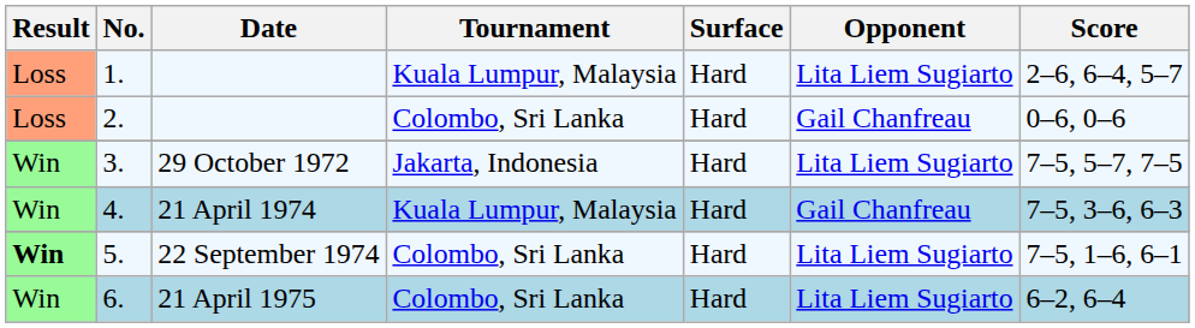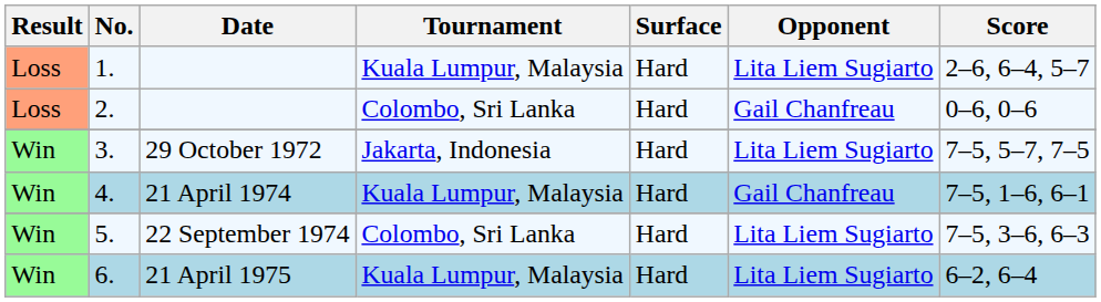 <table class="wikitable">
 <tr>
 <th>Result</th>
 <th>No.</th>
 <th>Date</th>
 <th>Tournament</th>
 <th>Surface</th>
 <th>Opponent</th>
 <th>Score</th>
 </tr>
 <tr style="background:#f0f8ff;">
 <td style="background:#ffa07a;">Loss</td>
 <td>1.</td>
 <td></td>
 <td><a href='#'>Kuala Lumpur</a>, Malaysia</td>
 <td>Hard</td>
 <td> <a href='#'>Lita Liem Sugiarto</a></td>
 <td>2–6, 6–4, 5–7</td>
 </tr>
 <tr style="background:#f0f8ff;">
 <td style="background:#ffa07a;">Loss</td>
 <td>2.</td>
 <td></td>
 <td><a href='#'>Colombo</a>, Sri Lanka</td>
 <td>Hard</td>
 <td> <a href='#'>Gail Chanfreau</a></td>
 <td>0–6, 0–6</td>
 </tr>
 <tr>
 </tr>
 <tr style="background:#f0f8ff;">
 <td style="background:#98fb98;">Win</td>
 <td>3.</td>
 <td>29 October 1972</td>
 <td><a href='#'>Jakarta</a>, Indonesia</td>
 <td>Hard</td>
 <td> <a href='#'>Lita Liem Sugiarto</a></td>
 <td>7–5, 5–7, 7–5</td>
 </tr>
 <tr style="background:lightblue;">
 <td style="background:#98fb98;">Win</td>
 <td>4.</td>
 <td>21 April 1974</td>
 <td><a href='#'>Kuala Lumpur</a>, Malaysia</td>
 <td>Hard</td>
 <td> <a href='#'>Gail Chanfreau</a></td>
-<td>7–5, 3–6, 6–3</td>
+<td>7–5, 1–6, 6–1</td>
 </tr>
 <tr>
 </tr>
 <tr style="background:#f0f8ff;">
-<td style="background:#98fb98;"><strong>Win</strong></td>
+<td style="background:#98fb98;">Win</td>
 <td>5.</td>
 <td>22 September 1974</td>
 <td><a href='#'>Colombo</a>, Sri Lanka</td>
 <td>Hard</td>
 <td> <a href='#'>Lita Liem Sugiarto</a></td>
-<td>7–5, 1–6, 6–1</td>
+<td>7–5, 3–6, 6–3</td>
 </tr>
 <tr style="background:lightblue;">
 <td style="background:#98fb98;">Win</td>
 <td>6.</td>
 <td>21 April 1975</td>
-<td><a href='#'>Colombo</a>, Sri Lanka</td>
+<td><a href='#'>Kuala Lumpur</a>, Malaysia</td>
 <td>Hard</td>
 <td> <a href='#'>Lita Liem Sugiarto</a></td>
 <td>6–2, 6–4</td>
 </tr>
 </table>
